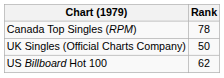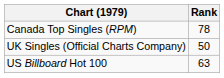 <table class="wikitable sortable">
 <tr>
 <th>Chart (1979)</th>
 <th style="text-align:center;">Rank</th>
 </tr>
 <tr>
 <td>Canada Top Singles (<em>RPM</em>)</td>
 <td style="text-align:center;">78</td>
 </tr>
 <tr>
 <td>UK Singles (Official Charts Company)</td>
 <td style="text-align:center;">50</td>
 </tr>
 <tr>
 <td>US <em>Billboard</em> Hot 100</td>
-<td style="text-align:center;">62</td>
+<td style="text-align:center;">63</td>
 </tr>
 </table>
